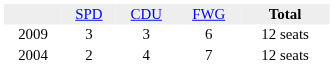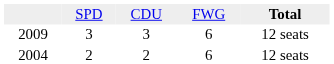 <table border="0" cellpadding="2" cellspacing="0" width="350">
 <tr bgcolor="#eeeeee" align="center">
 <td></td>
 <td><a href='#'>SPD</a></td>
 <td><a href='#'>CDU</a></td>
 <td><a href='#'>FWG</a></td>
 <td><strong>Total</strong></td>
 </tr>
 <tr align="center">
 <td>2009</td>
 <td>3</td>
 <td>3</td>
 <td>6</td>
 <td>12 seats</td>
 </tr>
 <tr align="center">
 <td>2004</td>
 <td>2</td>
-<td>4</td>
-<td>7</td>
+<td>2</td>
+<td>6</td>
 <td>12 seats</td>
 </tr>
 </table>
